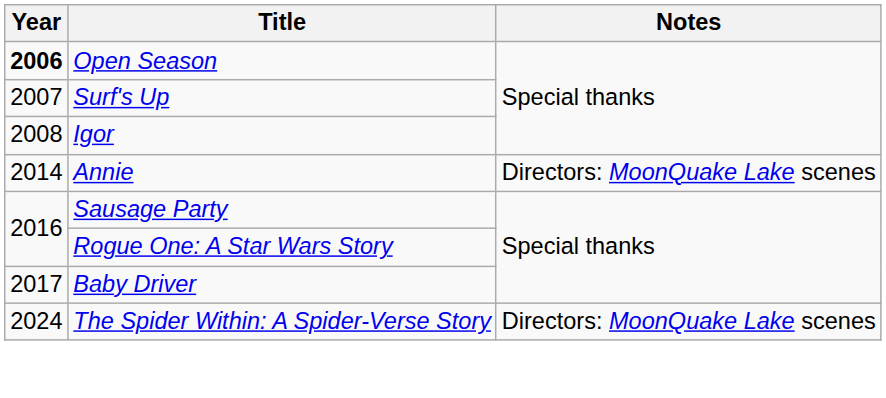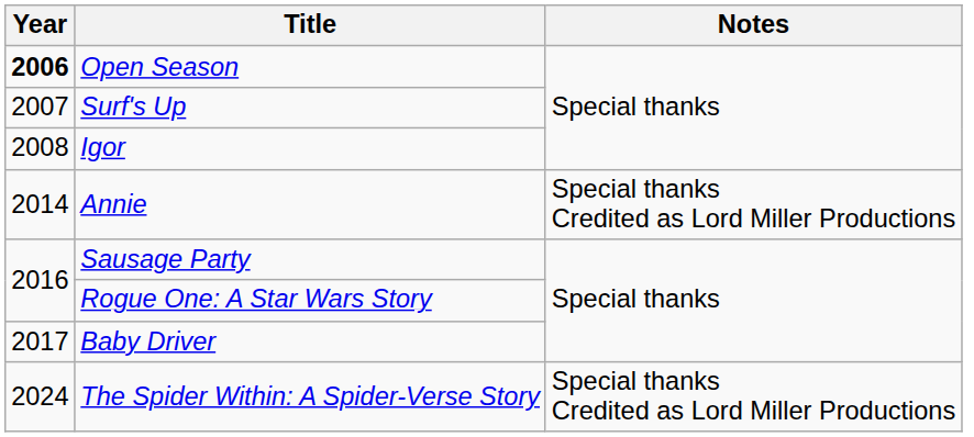 <table class="wikitable">
 <tr>
 <th>Year</th>
 <th>Title</th>
 <th>Notes</th>
 </tr>
 <tr>
 <td><strong>2006</strong></td>
 <td><em><a href='#'>Open Season</a></em></td>
 <td rowspan="3">Special thanks</td>
 </tr>
 <tr>
 <td>2007</td>
 <td><em><a href='#'>Surf's Up</a></em></td>
 </tr>
 <tr>
 <td>2008</td>
 <td><em><a href='#'>Igor</a></em></td>
 </tr>
 <tr>
 <td>2014</td>
 <td><em><a href='#'>Annie</a></em></td>
-<td>Directors: <em><a href='#'>MoonQuake Lake</a></em> scenes</td>
+<td>Special thanks<br>Credited as Lord Miller Productions</td>
 </tr>
 <tr>
 <td rowspan="2">2016</td>
 <td><em><a href='#'>Sausage Party</a></em></td>
 <td rowspan="3">Special thanks</td>
 </tr>
 <tr>
 <td><em><a href='#'>Rogue One: A Star Wars Story</a></em></td>
 </tr>
 <tr>
 <td>2017</td>
 <td><em><a href='#'>Baby Driver</a></em></td>
 </tr>
 <tr>
 <td>2024</td>
 <td><em><a href='#'>The Spider Within: A Spider-Verse Story</a></em></td>
-<td>Directors: <em><a href='#'>MoonQuake Lake</a></em> scenes</td>
+<td>Special thanks<br>Credited as Lord Miller Productions</td>
 </tr>
 </table>
